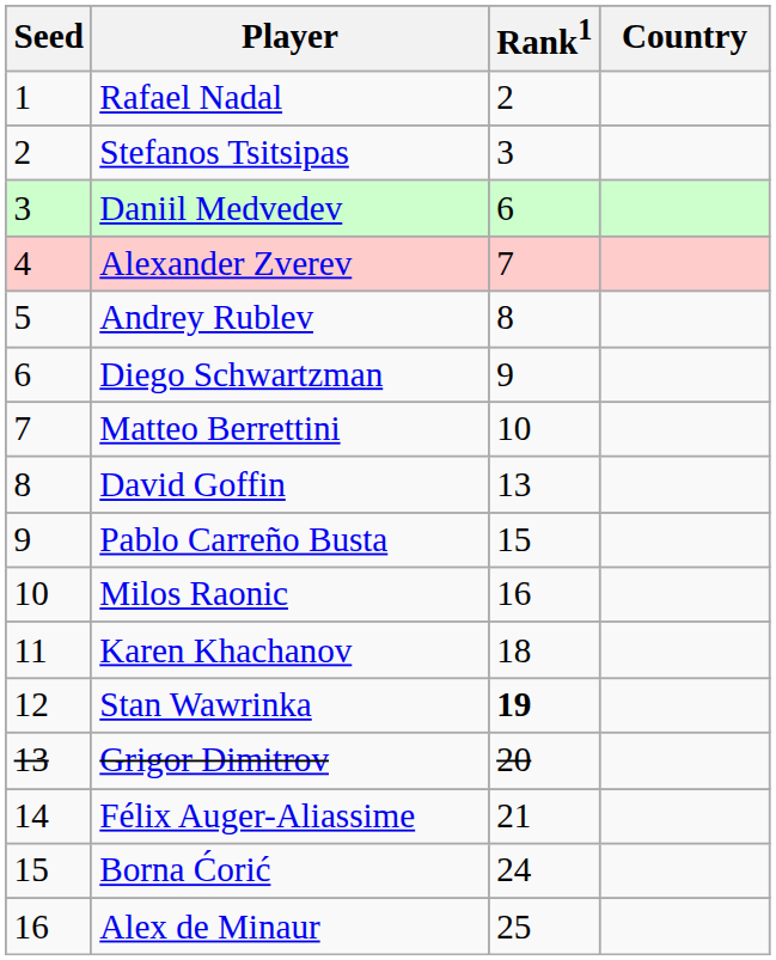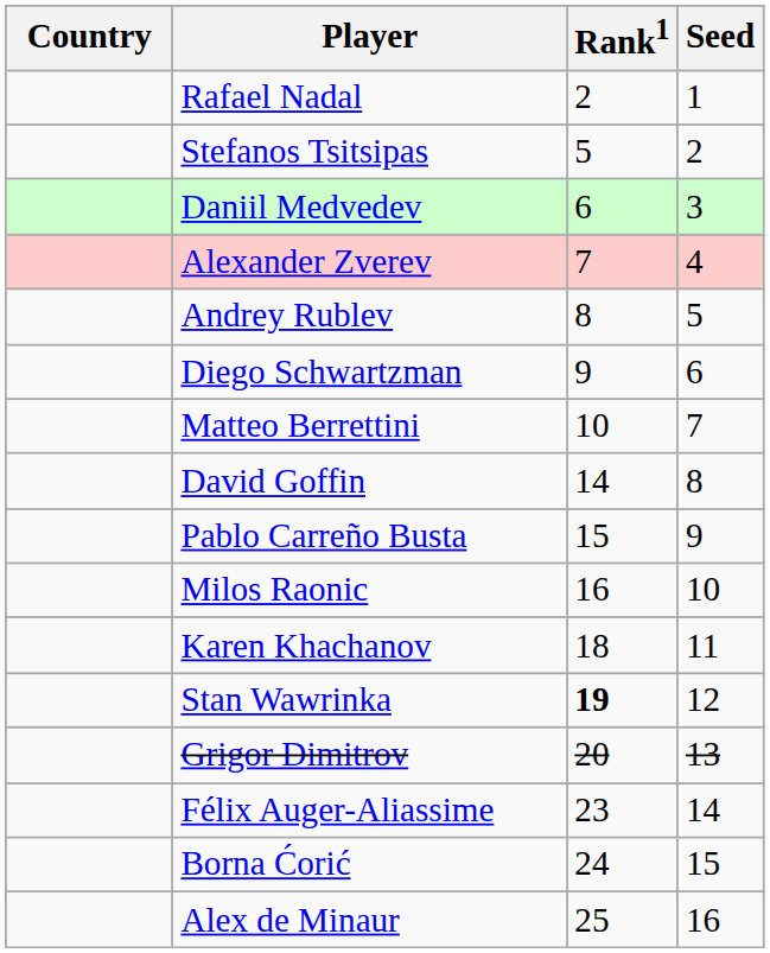 <table class="sortable wikitable">
 <tr>
-<th>Seed</th>
+<th width="70">Country</th>
 <th width="175">Player</th>
 <th>Rank<sup>1</sup></th>
-<th width="70">Country</th>
+<th>Seed</th>
 </tr>
 <tr style>
-<td>1</td>
+<td></td>
 <td><a href='#'>Rafael Nadal</a></td>
 <td>2</td>
-<td></td>
+<td>1</td>
 </tr>
 <tr>
+<td></td>
+<td><a href='#'>Stefanos Tsitsipas</a></td>
+<td>5</td>
 <td>2</td>
-<td><a href='#'>Stefanos Tsitsipas</a></td>
-<td>3</td>
-<td></td>
 </tr>
 <tr style="background:#cfc;">
-<td>3</td>
+<td></td>
 <td><a href='#'>Daniil Medvedev</a></td>
 <td>6</td>
-<td></td>
+<td>3</td>
 </tr>
 <tr style="background:#fcc;">
-<td>4</td>
+<td></td>
 <td><a href='#'>Alexander Zverev</a></td>
 <td>7</td>
-<td></td>
+<td>4</td>
 </tr>
 <tr>
-<td>5</td>
+<td></td>
 <td><a href='#'>Andrey Rublev</a></td>
 <td>8</td>
-<td></td>
+<td>5</td>
 </tr>
 <tr>
-<td>6</td>
+<td></td>
 <td><a href='#'>Diego Schwartzman</a></td>
 <td>9</td>
-<td></td>
+<td>6</td>
 </tr>
 <tr>
-<td>7</td>
+<td></td>
 <td><a href='#'>Matteo Berrettini</a></td>
 <td>10</td>
-<td></td>
+<td>7</td>
 </tr>
 <tr>
+<td></td>
+<td><a href='#'>David Goffin</a></td>
+<td>14</td>
 <td>8</td>
-<td><a href='#'>David Goffin</a></td>
-<td>13</td>
-<td></td>
 </tr>
 <tr>
-<td>9</td>
+<td></td>
 <td><a href='#'>Pablo Carreño Busta</a></td>
 <td>15</td>
-<td></td>
+<td>9</td>
 </tr>
 <tr>
-<td>10</td>
+<td></td>
 <td><a href='#'>Milos Raonic</a></td>
 <td>16</td>
-<td></td>
+<td>10</td>
 </tr>
 <tr>
-<td>11</td>
+<td></td>
 <td><a href='#'>Karen Khachanov</a></td>
 <td>18</td>
-<td></td>
+<td>11</td>
 </tr>
 <tr>
-<td>12</td>
+<td></td>
 <td><a href='#'>Stan Wawrinka</a></td>
 <td><strong>19</strong></td>
-<td></td>
+<td>12</td>
 </tr>
 <tr>
-<td><s>13</s></td>
+<td><s></s></td>
 <td><s><a href='#'>Grigor Dimitrov</a></s></td>
 <td><s>20</s></td>
-<td><s></s></td>
+<td><s>13</s></td>
 </tr>
 <tr>
+<td></td>
+<td><a href='#'>Félix Auger-Aliassime</a></td>
+<td>23</td>
 <td>14</td>
-<td><a href='#'>Félix Auger-Aliassime</a></td>
-<td>21</td>
-<td></td>
 </tr>
 <tr>
-<td>15</td>
+<td></td>
 <td><a href='#'>Borna Ćorić</a></td>
 <td>24</td>
-<td></td>
+<td>15</td>
 </tr>
 <tr>
-<td>16</td>
+<td></td>
 <td><a href='#'>Alex de Minaur</a></td>
 <td>25</td>
-<td></td>
+<td>16</td>
 </tr>
 </table>
